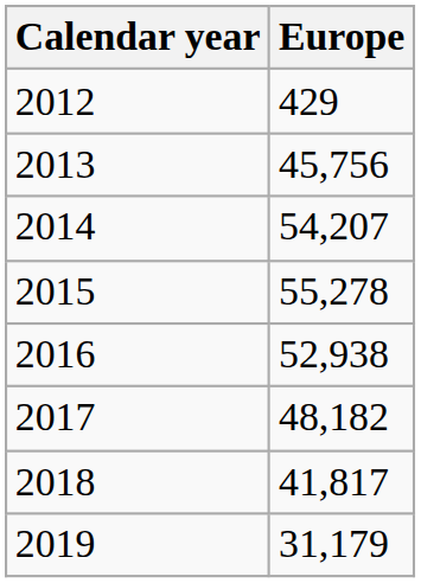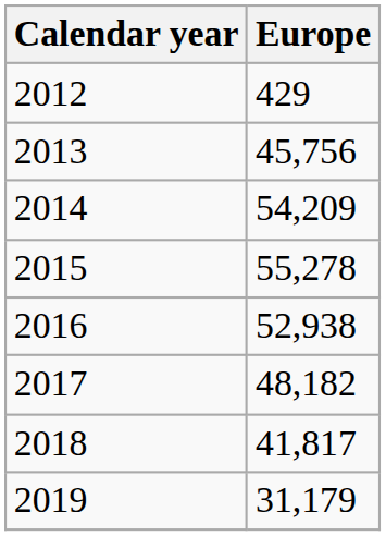 <table class="wikitable">
 <tr>
 <th>Calendar year</th>
 <th>Europe</th>
 </tr>
 <tr>
 <td>2012</td>
 <td>429</td>
 </tr>
 <tr>
 <td>2013</td>
 <td>45,756</td>
 </tr>
 <tr>
 <td>2014</td>
-<td>54,207</td>
+<td>54,209</td>
 </tr>
 <tr>
 <td>2015</td>
 <td>55,278</td>
 </tr>
 <tr>
 <td>2016</td>
 <td>52,938</td>
 </tr>
 <tr>
 <td>2017</td>
 <td>48,182</td>
 </tr>
 <tr>
 <td>2018</td>
 <td>41,817</td>
 </tr>
 <tr>
 <td>2019</td>
 <td>31,179</td>
 </tr>
 </table>
